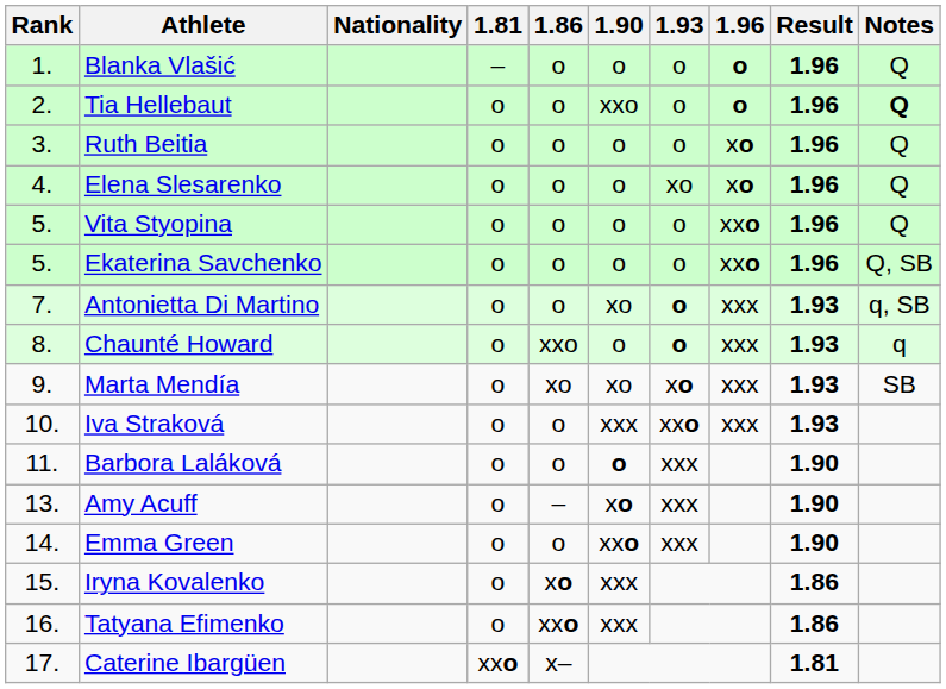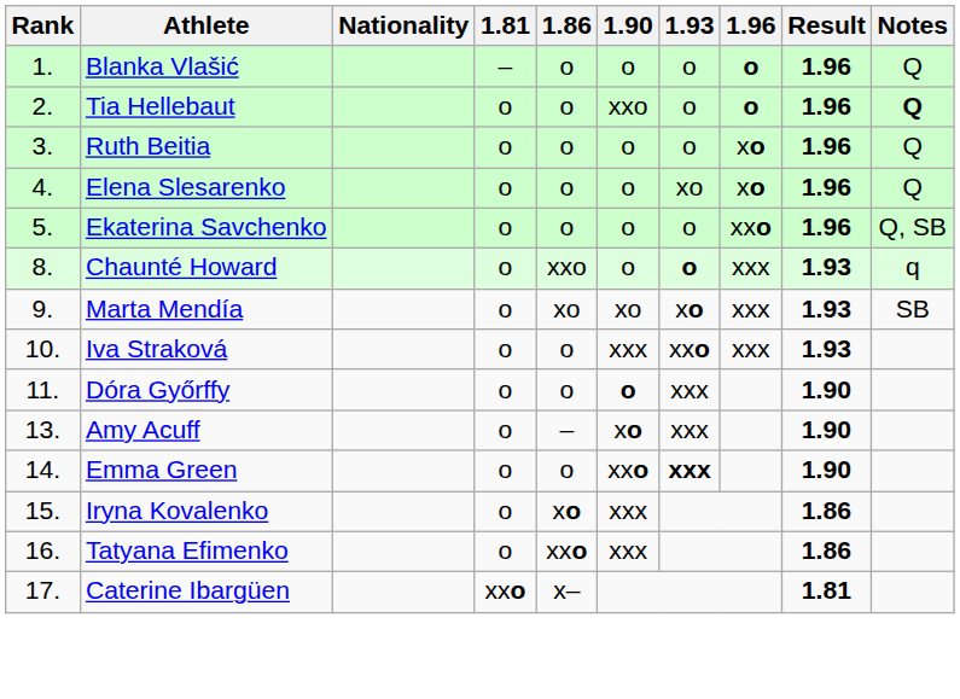 <table class="wikitable" style="text-align:center">
 <tr>
 <th>Rank</th>
 <th>Athlete</th>
 <th>Nationality</th>
 <th>1.81</th>
 <th>1.86</th>
 <th>1.90</th>
 <th>1.93</th>
 <th>1.96</th>
 <th>Result</th>
 <th>Notes</th>
 </tr>
 <tr bgcolor=ccffcc>
 <td>1.</td>
 <td align="left"><a href='#'>Blanka Vlašić</a></td>
 <td align=left></td>
 <td>–</td>
 <td>o</td>
 <td>o</td>
 <td>o</td>
 <td><strong>o</strong></td>
 <td><strong>1.96</strong></td>
 <td>Q</td>
 </tr>
 <tr bgcolor=ccffcc>
 <td>2.</td>
 <td align="left"><a href='#'>Tia Hellebaut</a></td>
 <td align=left></td>
 <td>o</td>
 <td>o</td>
 <td>xxo</td>
 <td>o</td>
 <td><strong>o</strong></td>
 <td><strong>1.96</strong></td>
 <td><strong>Q</strong></td>
 </tr>
 <tr bgcolor=ccffcc>
 <td>3.</td>
 <td align="left"><a href='#'>Ruth Beitia</a></td>
 <td align=left></td>
 <td>o</td>
 <td>o</td>
 <td>o</td>
 <td>o</td>
 <td>x<strong>o</strong></td>
 <td><strong>1.96</strong></td>
 <td>Q</td>
 </tr>
 <tr bgcolor=ccffcc>
 <td>4.</td>
 <td align="left"><a href='#'>Elena Slesarenko</a></td>
 <td align=left></td>
 <td>o</td>
 <td>o</td>
 <td>o</td>
 <td>xo</td>
 <td>x<strong>o</strong></td>
 <td><strong>1.96</strong></td>
 <td>Q</td>
 </tr>
 <tr bgcolor=ccffcc>
 <td>5.</td>
-<td align="left"><a href='#'>Vita Styopina</a></td>
-<td align=left></td>
-<td>o</td>
-<td>o</td>
-<td>o</td>
-<td>o</td>
-<td>xx<strong>o</strong></td>
-<td><strong>1.96</strong></td>
-<td>Q</td>
-</tr>
-<tr bgcolor=ccffcc>
-<td>5.</td>
 <td align="left"><a href='#'>Ekaterina Savchenko</a></td>
 <td align=left></td>
 <td>o</td>
 <td>o</td>
 <td>o</td>
 <td>o</td>
 <td>xx<strong>o</strong></td>
 <td><strong>1.96</strong></td>
 <td>Q, SB</td>
-</tr>
-<tr bgcolor=ddffdd>
-<td>7.</td>
-<td align="left"><a href='#'>Antonietta Di Martino</a></td>
-<td align=left></td>
-<td>o</td>
-<td>o</td>
-<td>xo</td>
-<td><strong>o</strong></td>
-<td>xxx</td>
-<td><strong>1.93</strong></td>
-<td>q, SB</td>
 </tr>
 <tr bgcolor=ddffdd>
 <td>8.</td>
 <td align="left"><a href='#'>Chaunté Howard</a></td>
 <td align=left></td>
 <td>o</td>
 <td>xxo</td>
 <td>o</td>
 <td><strong>o</strong></td>
 <td>xxx</td>
 <td><strong>1.93</strong></td>
 <td>q</td>
 </tr>
 <tr>
 <td>9.</td>
 <td align="left"><a href='#'>Marta Mendía</a></td>
 <td align=left></td>
 <td>o</td>
 <td>xo</td>
 <td>xo</td>
 <td>x<strong>o</strong></td>
 <td>xxx</td>
 <td><strong>1.93</strong></td>
 <td>SB</td>
 </tr>
 <tr>
 <td>10.</td>
 <td align="left"><a href='#'>Iva Straková</a></td>
 <td align=left></td>
 <td>o</td>
 <td>o</td>
 <td>xxx</td>
 <td>xx<strong>o</strong></td>
 <td>xxx</td>
 <td><strong>1.93</strong></td>
 <td></td>
 </tr>
 <tr>
 <td>11.</td>
-<td align="left"><a href='#'>Barbora Laláková</a></td>
+<td align="left"><a href='#'>Dóra Győrffy</a></td>
 <td align=left></td>
 <td>o</td>
 <td>o</td>
 <td><strong>o</strong></td>
 <td>xxx</td>
 <td></td>
 <td><strong>1.90</strong></td>
 <td></td>
 </tr>
 <tr>
 <td>13.</td>
 <td align="left"><a href='#'>Amy Acuff</a></td>
 <td align=left></td>
 <td>o</td>
 <td>–</td>
 <td>x<strong>o</strong></td>
 <td>xxx</td>
 <td></td>
 <td><strong>1.90</strong></td>
 <td></td>
 </tr>
 <tr>
 <td>14.</td>
 <td align="left"><a href='#'>Emma Green</a></td>
 <td align=left></td>
 <td>o</td>
 <td>o</td>
 <td>xx<strong>o</strong></td>
-<td>xxx</td>
+<td><strong>xxx</strong></td>
 <td></td>
 <td><strong>1.90</strong></td>
 <td></td>
 </tr>
 <tr>
 <td>15.</td>
 <td align="left"><a href='#'>Iryna Kovalenko</a></td>
 <td align=left></td>
 <td>o</td>
 <td>x<strong>o</strong></td>
 <td>xxx</td>
 <td colspan=2></td>
 <td><strong>1.86</strong></td>
 <td></td>
 </tr>
 <tr>
 <td>16.</td>
 <td align="left"><a href='#'>Tatyana Efimenko</a></td>
 <td align=left></td>
 <td>o</td>
 <td>xx<strong>o</strong></td>
 <td>xxx</td>
 <td colspan=2></td>
 <td><strong>1.86</strong></td>
 <td></td>
 </tr>
 <tr>
 <td>17.</td>
 <td align="left"><a href='#'>Caterine Ibargüen</a></td>
 <td align=left></td>
 <td>xx<strong>o</strong></td>
 <td>x–</td>
 <td colspan=3></td>
 <td><strong>1.81</strong></td>
 <td><strong></strong></td>
 </tr>
 </table>
